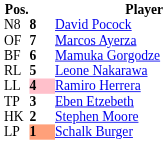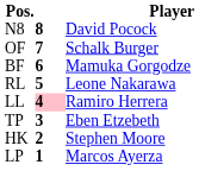 <table style="font-size:100%" cellspacing="0" cellpadding="0">
 <tr>
 <th width="30">Pos.</th>
 <th width="30"></th>
 <th width="210">Player</th>
 </tr>
 <tr>
 <td>N8</td>
 <td><strong>8</strong></td>
 <td> <a href='#'>David Pocock</a></td>
 </tr>
 <tr>
 <td>OF</td>
 <td><strong>7</strong></td>
-<td> <a href='#'>Marcos Ayerza</a></td>
+<td> <a href='#'>Schalk Burger</a></td>
 </tr>
 <tr>
 <td>BF</td>
 <td><strong>6</strong></td>
 <td> <a href='#'>Mamuka Gorgodze</a></td>
 </tr>
 <tr>
 <td>RL</td>
 <td><strong>5</strong></td>
 <td> <a href='#'>Leone Nakarawa</a></td>
 </tr>
 <tr>
 <td>LL</td>
 <td style="background: pink;"><strong>4</strong></td>
 <td> <a href='#'>Ramiro Herrera</a></td>
 </tr>
 <tr>
 <td>TP</td>
 <td><strong>3</strong></td>
 <td> <a href='#'>Eben Etzebeth</a></td>
 </tr>
 <tr>
 <td>HK</td>
 <td><strong>2</strong></td>
 <td> <a href='#'>Stephen Moore</a></td>
 </tr>
 <tr>
 <td>LP</td>
-<td style="background: lightsalmon;"><strong>1</strong></td>
-<td> <a href='#'>Schalk Burger</a></td>
+<td><strong>1</strong></td>
+<td> <a href='#'>Marcos Ayerza</a></td>
 </tr>
 </table>
